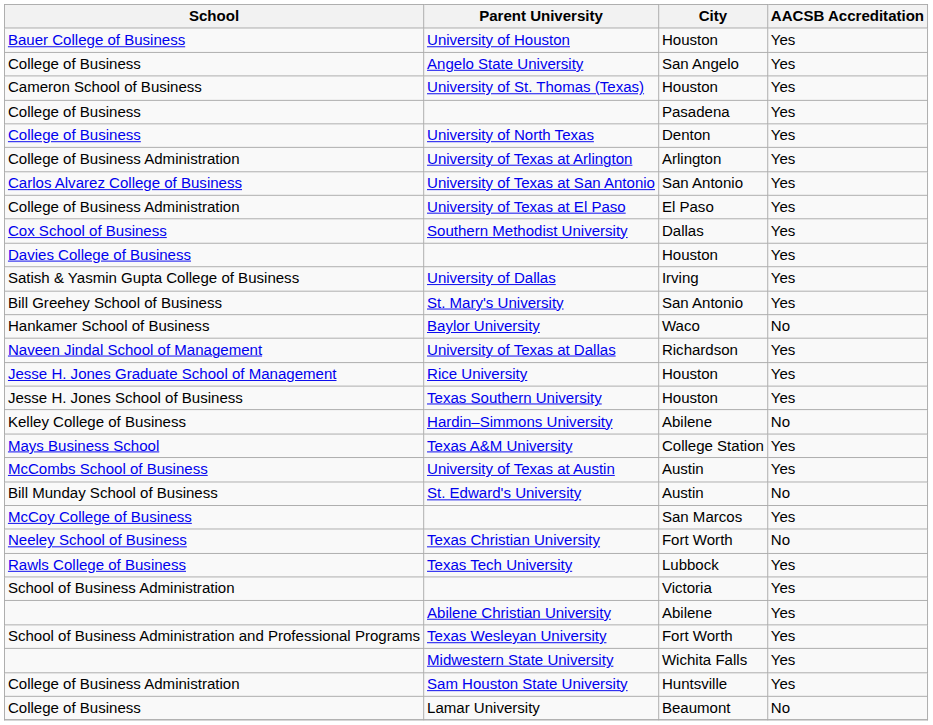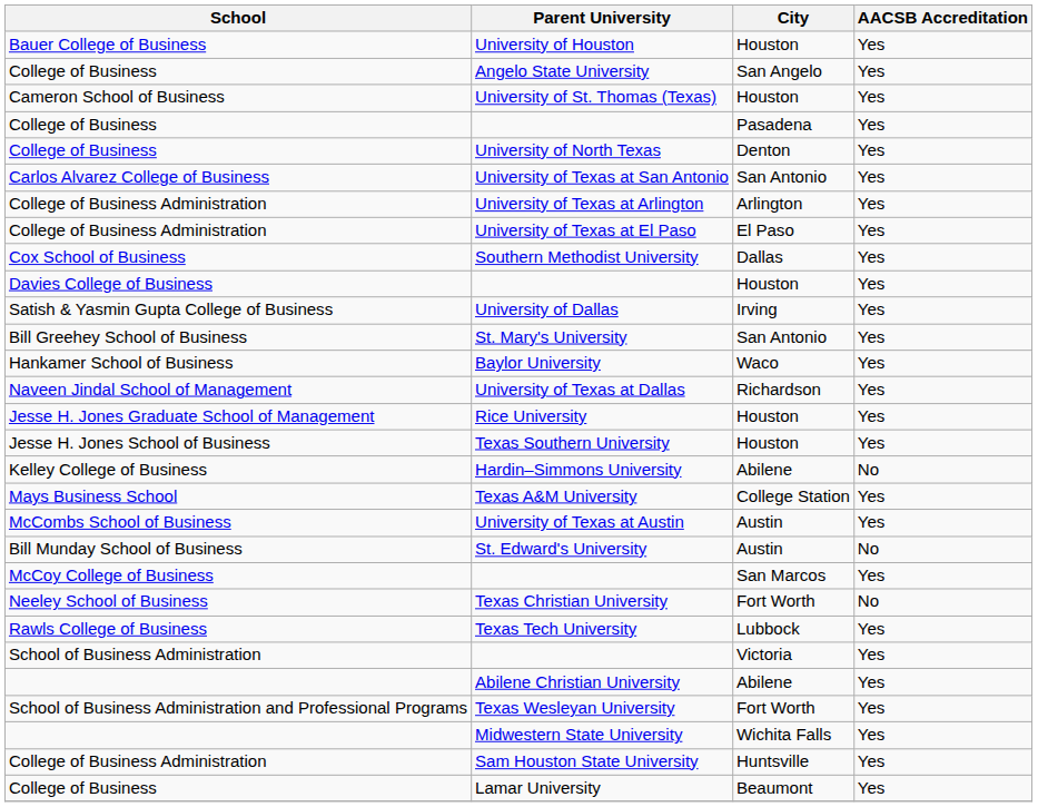 <table class="wikitable sortable">
 <tr>
 <th>School</th>
 <th>Parent University</th>
 <th>City</th>
 <th>AACSB Accreditation</th>
 </tr>
 <tr>
 <td><a href='#'>Bauer College of Business</a></td>
 <td><a href='#'>University of Houston</a></td>
 <td>Houston</td>
 <td>Yes</td>
 </tr>
 <tr>
 <td>College of Business</td>
 <td><a href='#'>Angelo State University</a></td>
 <td>San Angelo</td>
 <td>Yes</td>
 </tr>
 <tr>
 <td>Cameron School of Business</td>
 <td><a href='#'>University of St. Thomas (Texas)</a></td>
 <td>Houston</td>
 <td>Yes</td>
 </tr>
 <tr>
 <td>College of Business</td>
 <td></td>
 <td>Pasadena</td>
 <td>Yes</td>
 </tr>
 <tr>
 <td><a href='#'>College of Business</a></td>
 <td><a href='#'>University of North Texas</a></td>
 <td>Denton</td>
 <td>Yes</td>
 </tr>
 <tr>
+<td><a href='#'>Carlos Alvarez College of Business</a></td>
+<td><a href='#'>University of Texas at San Antonio</a></td>
+<td>San Antonio</td>
+<td>Yes</td>
+</tr>
+<tr>
 <td>College of Business Administration</td>
 <td><a href='#'>University of Texas at Arlington</a></td>
 <td>Arlington</td>
-<td>Yes</td>
-</tr>
-<tr>
-<td><a href='#'>Carlos Alvarez College of Business</a></td>
-<td><a href='#'>University of Texas at San Antonio</a></td>
-<td>San Antonio</td>
 <td>Yes</td>
 </tr>
 <tr>
 <td>College of Business Administration</td>
 <td><a href='#'>University of Texas at El Paso</a></td>
 <td>El Paso</td>
 <td>Yes</td>
 </tr>
 <tr>
 <td><a href='#'>Cox School of Business</a></td>
 <td><a href='#'>Southern Methodist University</a></td>
 <td>Dallas</td>
 <td>Yes</td>
 </tr>
 <tr>
 <td><a href='#'>Davies College of Business</a></td>
 <td></td>
 <td>Houston</td>
 <td>Yes</td>
 </tr>
 <tr>
 <td>Satish & Yasmin Gupta College of Business</td>
 <td><a href='#'>University of Dallas</a></td>
 <td>Irving</td>
 <td>Yes</td>
 </tr>
 <tr>
 <td>Bill Greehey School of Business</td>
 <td><a href='#'>St. Mary's University</a></td>
 <td>San Antonio</td>
 <td>Yes</td>
 </tr>
 <tr>
 <td>Hankamer School of Business</td>
 <td><a href='#'>Baylor University</a></td>
 <td>Waco</td>
-<td>No</td>
+<td>Yes</td>
 </tr>
 <tr>
 <td><a href='#'>Naveen Jindal School of Management</a></td>
 <td><a href='#'>University of Texas at Dallas</a></td>
 <td>Richardson</td>
 <td>Yes</td>
 </tr>
 <tr>
 <td><a href='#'>Jesse H. Jones Graduate School of Management</a></td>
 <td><a href='#'>Rice University</a></td>
 <td>Houston</td>
 <td>Yes</td>
 </tr>
 <tr>
 <td>Jesse H. Jones School of Business</td>
 <td><a href='#'>Texas Southern University</a></td>
 <td>Houston</td>
 <td>Yes</td>
 </tr>
 <tr>
 <td>Kelley College of Business</td>
 <td><a href='#'>Hardin–Simmons University</a></td>
 <td>Abilene</td>
 <td>No</td>
 </tr>
 <tr>
 <td><a href='#'>Mays Business School</a></td>
 <td><a href='#'>Texas A&M University</a></td>
 <td>College Station</td>
 <td>Yes</td>
 </tr>
 <tr>
 <td><a href='#'>McCombs School of Business</a></td>
 <td><a href='#'>University of Texas at Austin</a></td>
 <td>Austin</td>
 <td>Yes</td>
 </tr>
 <tr>
 <td>Bill Munday School of Business</td>
 <td><a href='#'>St. Edward's University</a></td>
 <td>Austin</td>
 <td>No</td>
 </tr>
 <tr>
 <td><a href='#'>McCoy College of Business</a></td>
 <td></td>
 <td>San Marcos</td>
 <td>Yes</td>
 </tr>
 <tr>
 <td><a href='#'>Neeley School of Business</a></td>
 <td><a href='#'>Texas Christian University</a></td>
 <td>Fort Worth</td>
 <td>No</td>
 </tr>
 <tr>
 <td><a href='#'>Rawls College of Business</a></td>
 <td><a href='#'>Texas Tech University</a></td>
 <td>Lubbock</td>
 <td>Yes</td>
 </tr>
 <tr>
 <td>School of Business Administration</td>
 <td></td>
 <td>Victoria</td>
 <td>Yes</td>
 </tr>
 <tr>
 <td></td>
 <td><a href='#'>Abilene Christian University</a></td>
 <td>Abilene</td>
 <td>Yes</td>
 </tr>
 <tr>
 <td>School of Business Administration and Professional Programs</td>
 <td><a href='#'>Texas Wesleyan University</a></td>
 <td>Fort Worth</td>
 <td>Yes</td>
 </tr>
 <tr>
 <td></td>
 <td><a href='#'>Midwestern State University</a></td>
 <td>Wichita Falls</td>
 <td>Yes</td>
 </tr>
 <tr>
 <td>College of Business Administration</td>
 <td><a href='#'>Sam Houston State University</a></td>
 <td>Huntsville</td>
 <td>Yes</td>
 </tr>
 <tr>
 <td>College of Business</td>
 <td>Lamar University</td>
 <td>Beaumont</td>
-<td>No</td>
+<td>Yes</td>
 </tr>
 <tr>
 </tr>
 </table>
